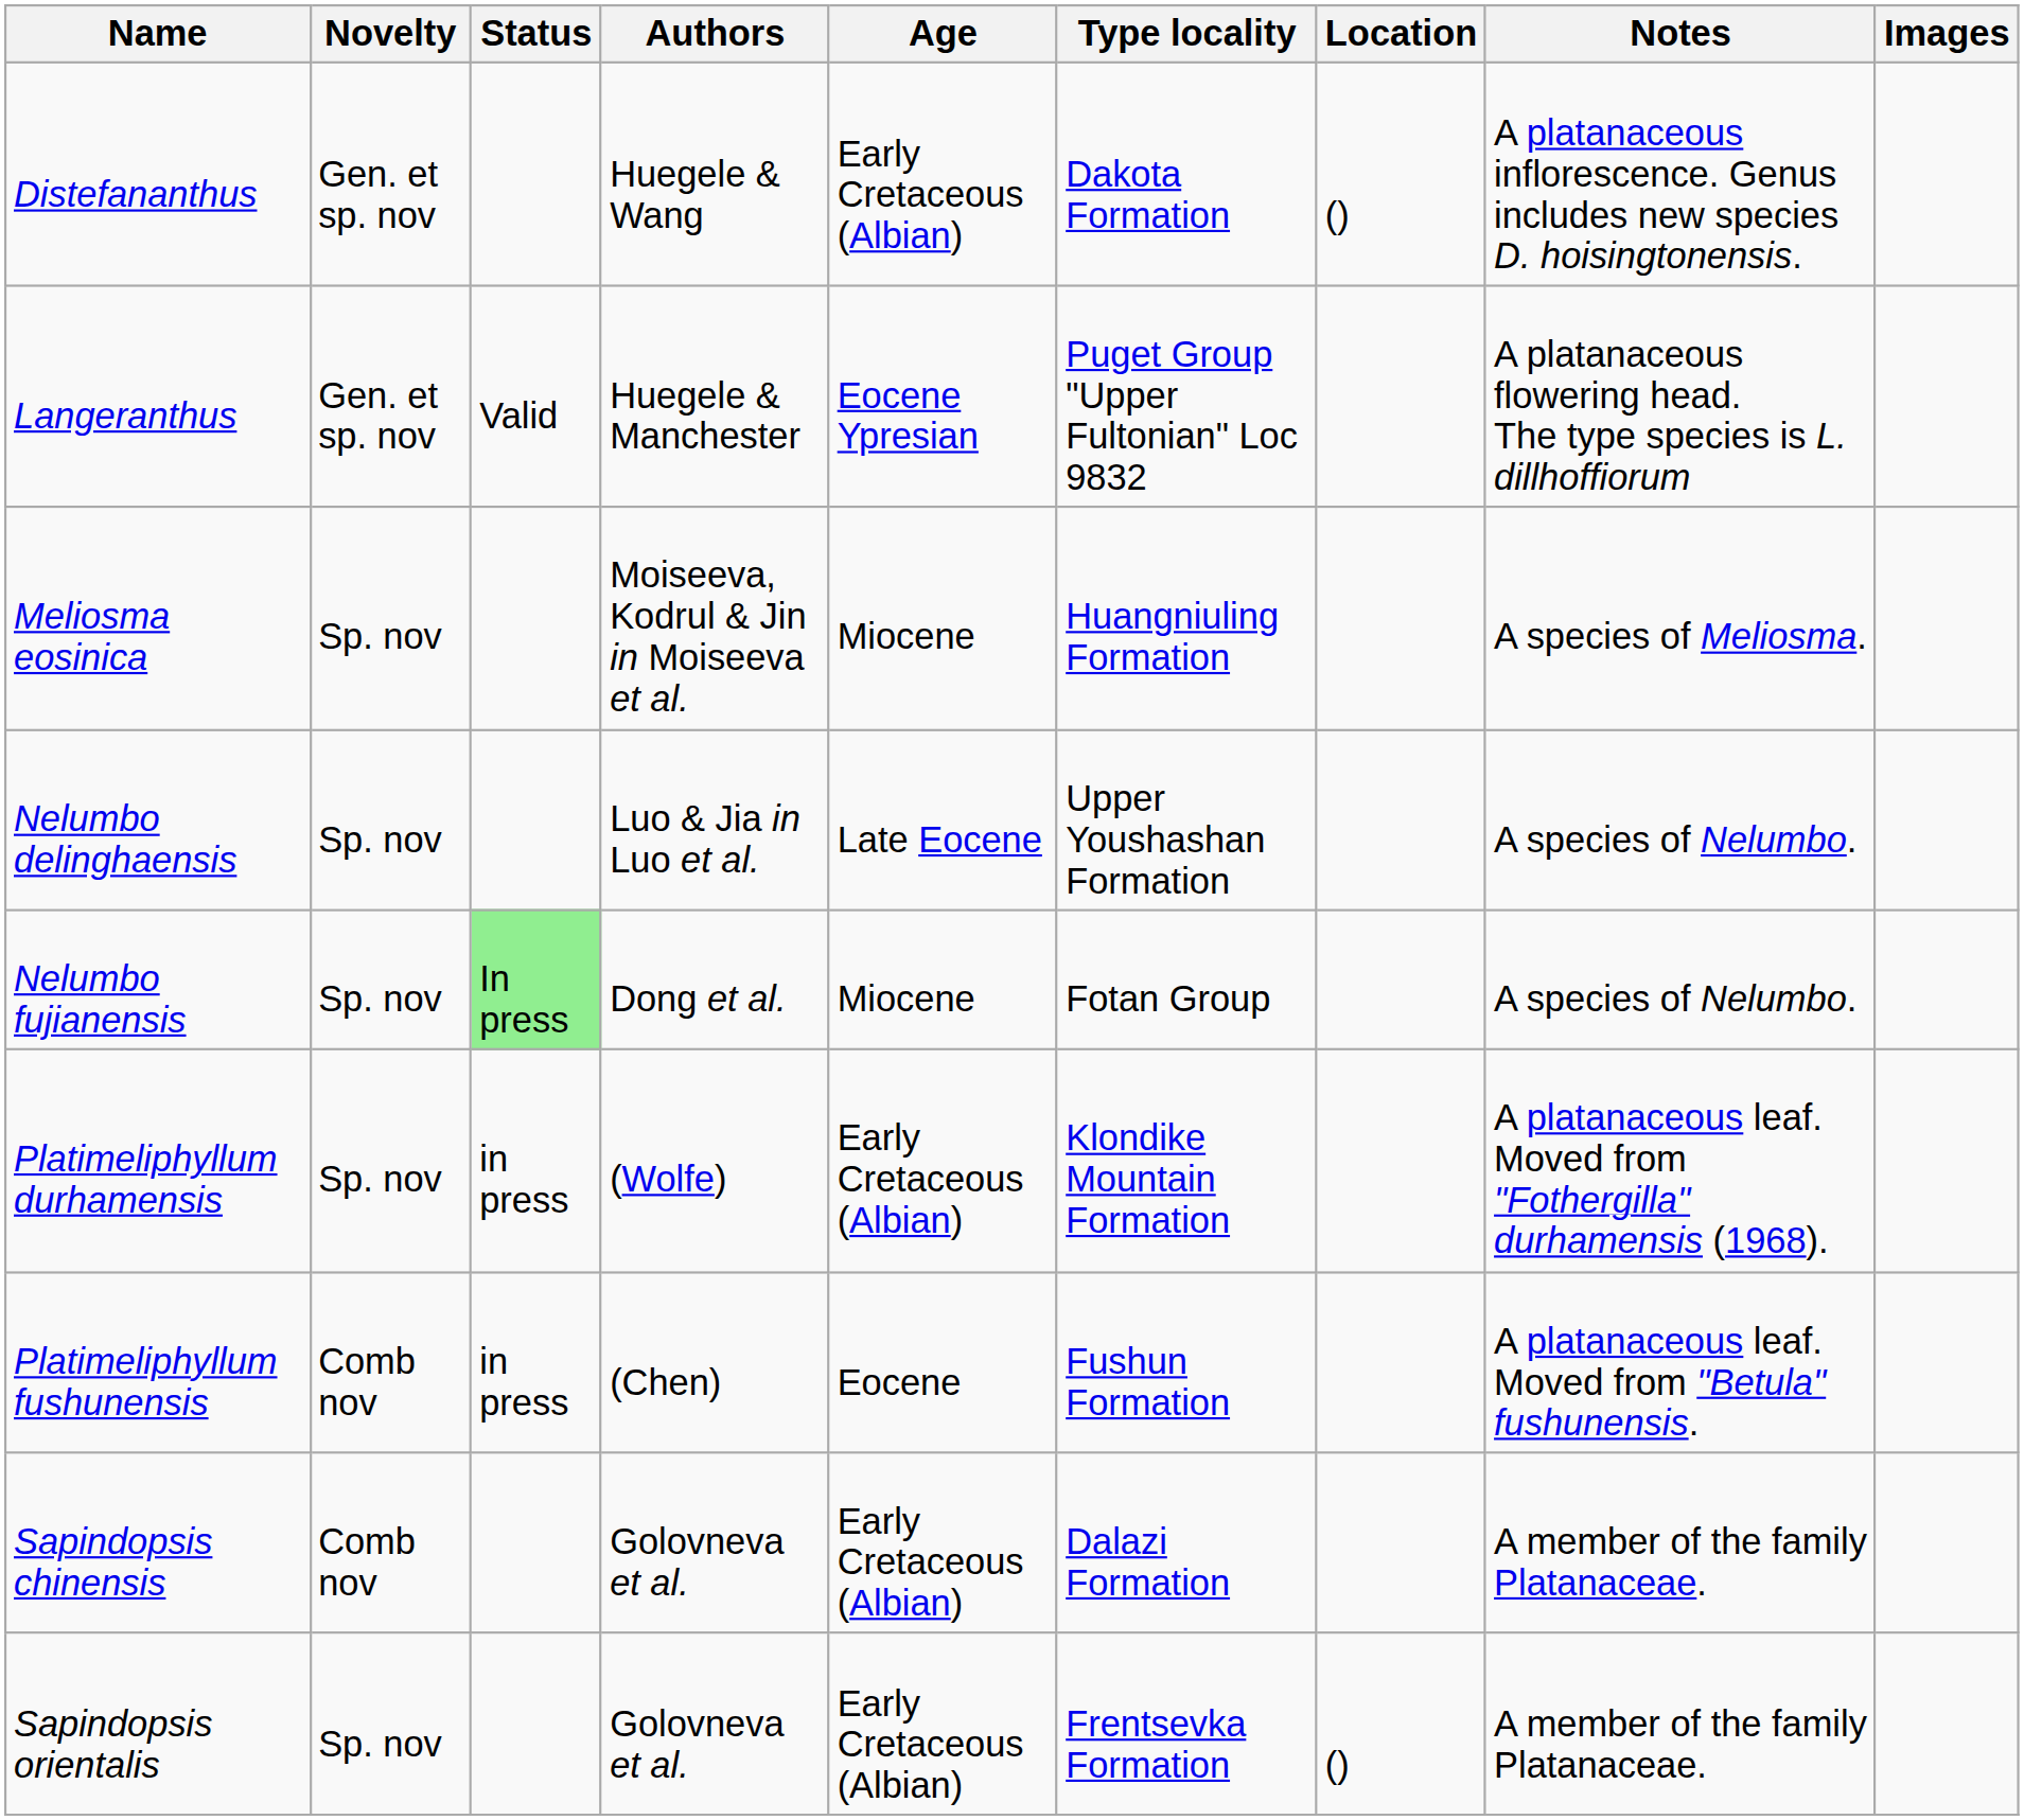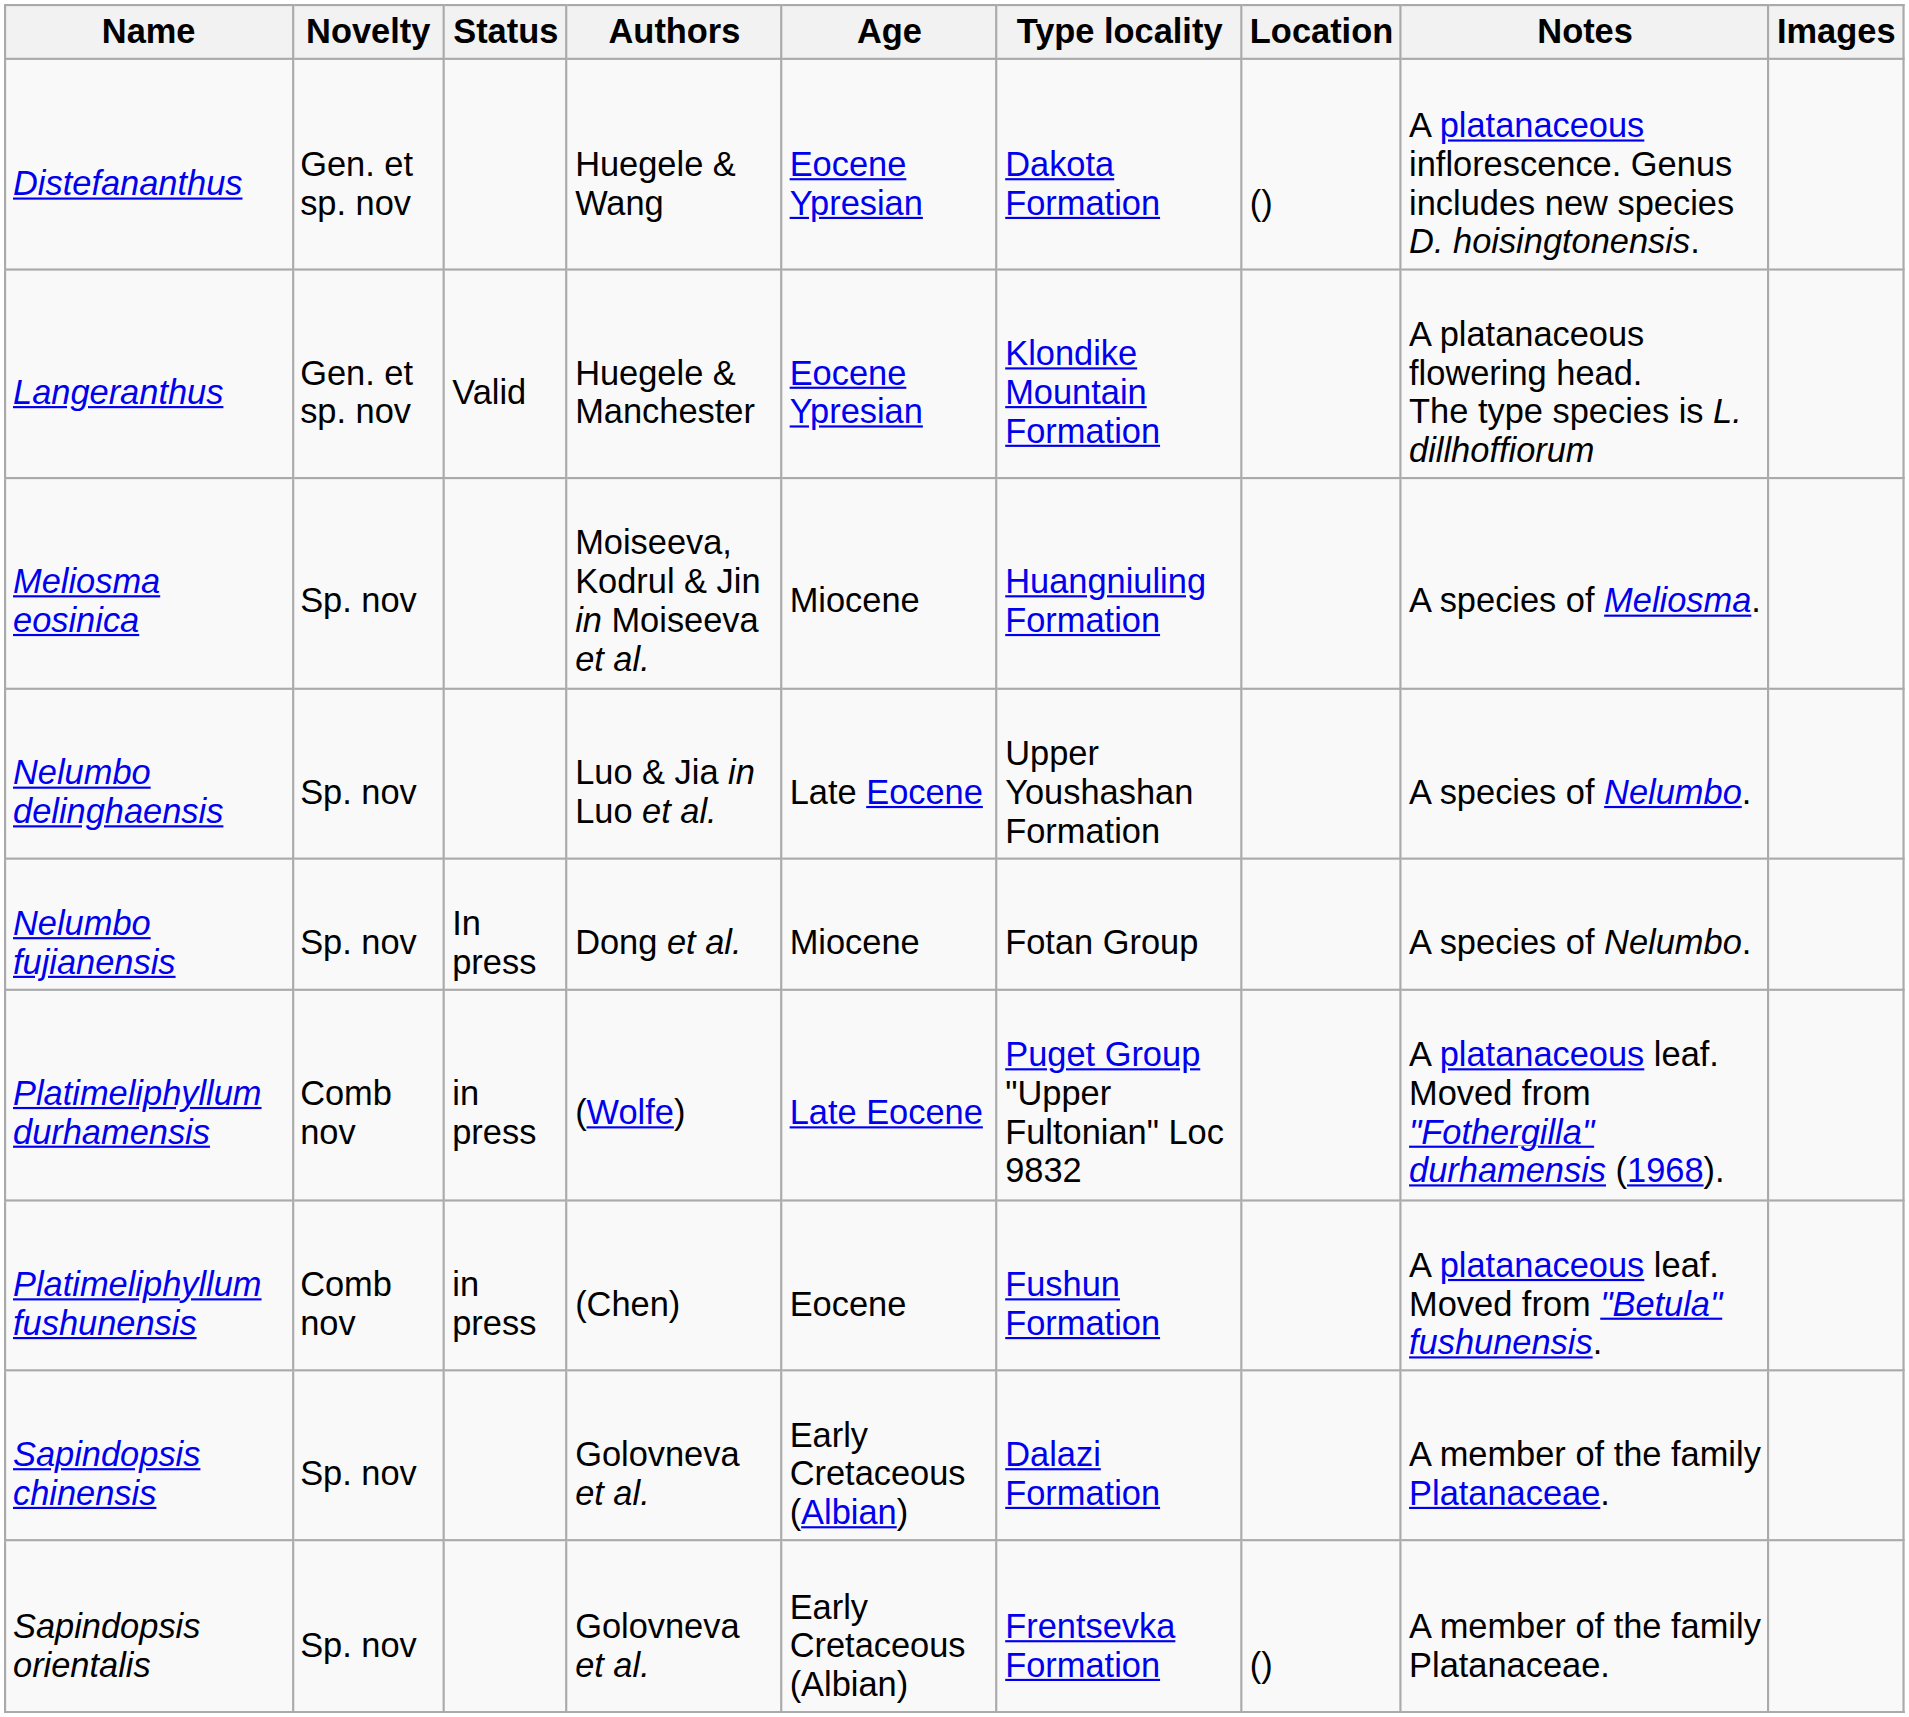 <table class="wikitable sortable" align="center" width="100%">
 <tr>
 <th>Name</th>
 <th>Novelty</th>
 <th>Status</th>
 <th>Authors</th>
 <th>Age</th>
 <th>Type locality</th>
 <th>Location</th>
 <th>Notes</th>
 <th>Images</th>
 </tr>
 <tr>
 <td><br><em><a href='#'>Distefananthus</a></em></td>
 <td><br>Gen. et sp. nov</td>
 <td></td>
 <td><br>Huegele & Wang</td>
-<td><br>Early Cretaceous (<a href='#'>Albian</a>)</td>
+<td><br><a href='#'>Eocene</a><br><a href='#'>Ypresian</a></td>
 <td><br><a href='#'>Dakota Formation</a></td>
 <td><br><br>()</td>
 <td><br>A <a href='#'>platanaceous</a> inflorescence. Genus includes new species <em>D. hoisingtonensis</em>.</td>
 <td></td>
 </tr>
 <tr>
 <td><br><em><a href='#'>Langeranthus</a></em></td>
 <td><br>Gen. et sp. nov</td>
 <td><br>Valid</td>
 <td><br>Huegele & Manchester</td>
 <td><br><a href='#'>Eocene</a><br><a href='#'>Ypresian</a></td>
-<td><br><a href='#'>Puget Group</a><br>"Upper Fultonian" Loc 9832</td>
+<td><br><a href='#'>Klondike Mountain Formation</a></td>
 <td><br><br></td>
 <td><br>A platanaceous flowering head.<br>The type species is <em>L. dillhoffiorum</em></td>
 <td></td>
 </tr>
 <tr>
 <td><br><em><a href='#'>Meliosma eosinica</a></em></td>
 <td><br>Sp. nov</td>
 <td></td>
 <td><br>Moiseeva, Kodrul & Jin<br> <em>in</em> Moiseeva <em>et al.</em></td>
 <td><br>Miocene</td>
 <td><br><a href='#'>Huangniuling Formation</a></td>
 <td><br></td>
 <td><br>A species of <em><a href='#'>Meliosma</a></em>.</td>
 <td></td>
 </tr>
 <tr>
 <td><br><em><a href='#'>Nelumbo delinghaensis</a></em></td>
 <td><br>Sp. nov</td>
 <td></td>
 <td><br>Luo & Jia <em>in</em> Luo <em>et al.</em></td>
 <td><br>Late <a href='#'>Eocene</a></td>
 <td><br>Upper Youshashan Formation</td>
 <td><br></td>
 <td><br>A species of <em><a href='#'>Nelumbo</a></em>.</td>
 <td></td>
 </tr>
 <tr>
 <td><br><em><a href='#'>Nelumbo fujianensis</a></em></td>
 <td><br>Sp. nov</td>
-<td style="background: lightgreen;"><br>In press</td>
+<td><br>In press</td>
 <td><br>Dong <em>et al.</em></td>
 <td><br>Miocene</td>
 <td><br>Fotan Group</td>
 <td><br></td>
 <td><br>A species of <em>Nelumbo</em>.</td>
 <td></td>
 </tr>
 <tr>
 <td><br><em><a href='#'>Platimeliphyllum durhamensis</a></em></td>
-<td><br>Sp. nov</td>
+<td><br>Comb nov</td>
 <td><br>in press</td>
 <td><br>(<a href='#'>Wolfe</a>)</td>
-<td><br>Early Cretaceous (<a href='#'>Albian</a>)</td>
-<td><br><a href='#'>Klondike Mountain Formation</a></td>
+<td><br><a href='#'>Late Eocene</a></td>
+<td><br><a href='#'>Puget Group</a><br>"Upper Fultonian" Loc 9832</td>
 <td><br><br></td>
 <td><br>A <a href='#'>platanaceous</a> leaf.<br> Moved from <em><a href='#'>"Fothergilla" durhamensis</a></em> (<a href='#'>1968</a>).</td>
 <td></td>
 </tr>
 <tr>
 <td><br><em><a href='#'>Platimeliphyllum fushunensis</a></em></td>
 <td><br>Comb nov</td>
 <td><br>in press</td>
 <td><br>(Chen)</td>
 <td><br>Eocene</td>
 <td><br><a href='#'>Fushun Formation</a></td>
 <td><br></td>
 <td><br>A <a href='#'>platanaceous</a> leaf.<br> Moved from <em><a href='#'>"Betula" fushunensis</a></em>.</td>
 <td></td>
 </tr>
 <tr>
 <td><br><em><a href='#'>Sapindopsis chinensis</a></em></td>
-<td><br>Comb nov</td>
+<td><br>Sp. nov</td>
 <td></td>
 <td><br>Golovneva <em>et al.</em></td>
 <td><br>Early Cretaceous (<a href='#'>Albian</a>)</td>
 <td><br><a href='#'>Dalazi Formation</a></td>
 <td><br></td>
 <td><br>A member of the family <a href='#'>Platanaceae</a>.</td>
 <td></td>
 </tr>
 <tr>
 <td><br><em>Sapindopsis orientalis</em></td>
 <td><br>Sp. nov</td>
 <td></td>
 <td><br>Golovneva <em>et al.</em></td>
 <td><br>Early Cretaceous (Albian)</td>
 <td><br><a href='#'>Frentsevka Formation</a></td>
 <td><br><br>()</td>
 <td><br>A member of the family Platanaceae.</td>
 <td></td>
 </tr>
 <tr>
 </tr>
 </table>
